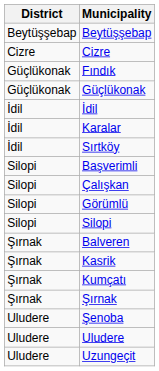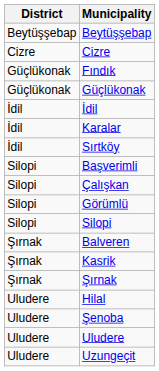 <table class="sortable wikitable">
 <tr>
 <th>District</th>
 <th>Municipality</th>
 </tr>
 <tr>
 <td>Beytüşşebap</td>
 <td><a href='#'>Beytüşşebap</a></td>
 </tr>
 <tr>
 <td>Cizre</td>
 <td><a href='#'>Cizre</a></td>
 </tr>
 <tr>
 <td>Güçlükonak</td>
 <td><a href='#'>Fındık</a></td>
 </tr>
 <tr>
 <td>Güçlükonak</td>
 <td><a href='#'>Güçlükonak</a></td>
 </tr>
 <tr>
 <td>İdil</td>
 <td><a href='#'>İdil</a></td>
 </tr>
 <tr>
 <td>İdil</td>
 <td><a href='#'>Karalar</a></td>
 </tr>
 <tr>
 <td>İdil</td>
 <td><a href='#'>Sırtköy</a></td>
 </tr>
 <tr>
 <td>Silopi</td>
 <td><a href='#'>Başverimli</a></td>
 </tr>
 <tr>
 <td>Silopi</td>
 <td><a href='#'>Çalışkan</a></td>
 </tr>
 <tr>
 <td>Silopi</td>
 <td><a href='#'>Görümlü</a></td>
 </tr>
 <tr>
 <td>Silopi</td>
 <td><a href='#'>Silopi</a></td>
 </tr>
 <tr>
 <td>Şırnak</td>
 <td><a href='#'>Balveren</a></td>
 </tr>
 <tr>
 <td>Şırnak</td>
 <td><a href='#'>Kasrik</a></td>
 </tr>
 <tr>
 <td>Şırnak</td>
-<td><a href='#'>Kumçatı</a></td>
+<td><a href='#'>Şırnak</a></td>
 </tr>
 <tr>
-<td>Şırnak</td>
-<td><a href='#'>Şırnak</a></td>
+<td>Uludere</td>
+<td><a href='#'>Hilal</a></td>
 </tr>
 <tr>
 <td>Uludere</td>
 <td><a href='#'>Şenoba</a></td>
 </tr>
 <tr>
 <td>Uludere</td>
 <td><a href='#'>Uludere</a></td>
 </tr>
 <tr>
 <td>Uludere</td>
 <td><a href='#'>Uzungeçit</a></td>
 </tr>
 </table>
